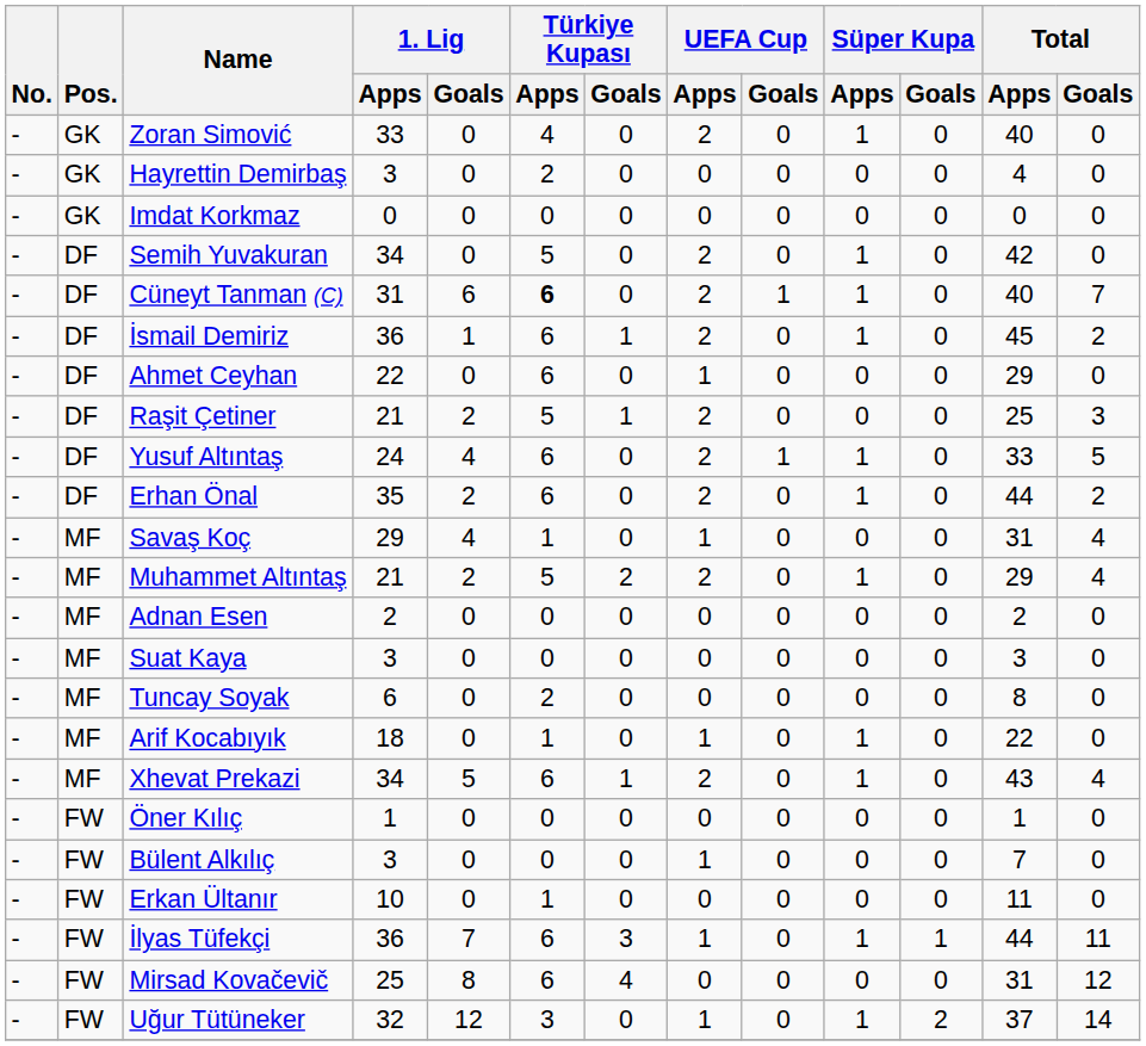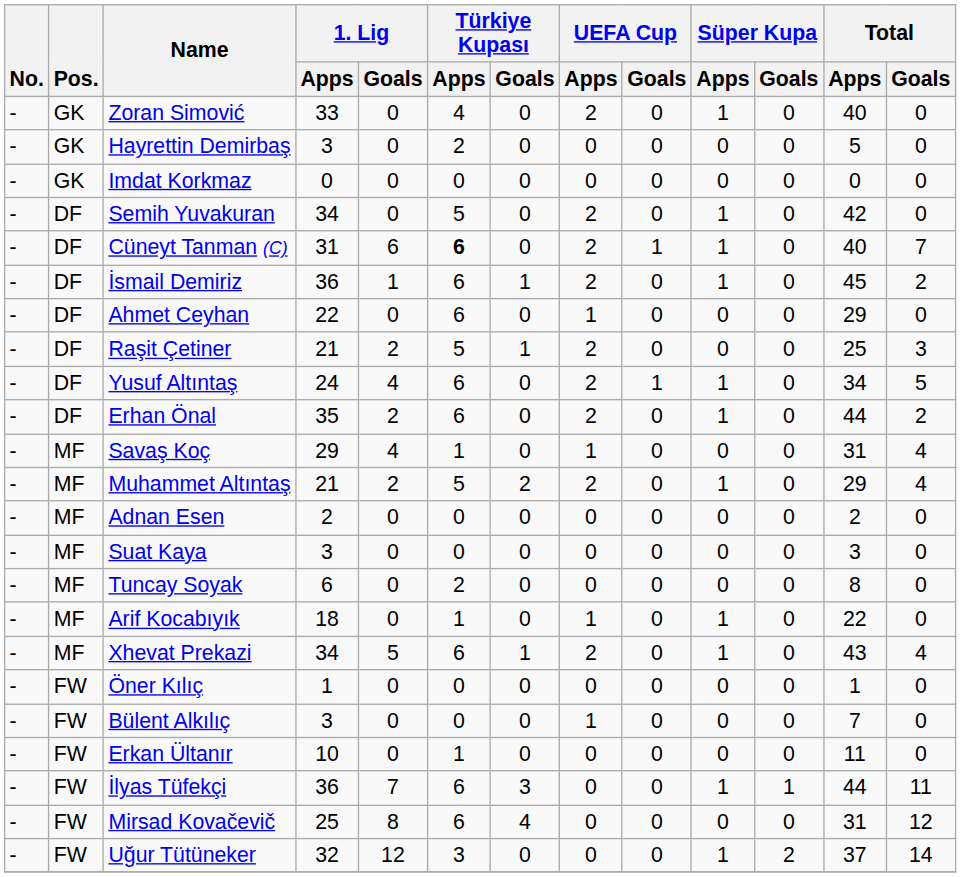 <table class="wikitable" style="text-align:center">
 <tr>
 <th rowspan="2" valign="bottom">No.</th>
 <th rowspan="2" valign="bottom">Pos.</th>
 <th rowspan="2">Name</th>
 <th colspan="2" width="85"><a href='#'>1. Lig</a></th>
 <th colspan="2" width="85"><a href='#'>Türkiye Kupası</a></th>
 <th colspan="2" width="85"><a href='#'>UEFA Cup</a></th>
 <th colspan="2" width="85"><a href='#'>Süper Kupa</a></th>
 <th colspan="2" width="85">Total</th>
 </tr>
 <tr>
 <th>Apps</th>
 <th>Goals</th>
 <th>Apps</th>
 <th>Goals</th>
 <th>Apps</th>
 <th>Goals</th>
 <th>Apps</th>
 <th>Goals</th>
 <th>Apps</th>
 <th>Goals</th>
 </tr>
 <tr>
 <td align="left">-</td>
 <td align="left">GK</td>
 <td align="left"> <a href='#'>Zoran Simović</a></td>
 <td>33</td>
 <td>0</td>
 <td>4</td>
 <td>0</td>
 <td>2</td>
 <td>0</td>
 <td>1</td>
 <td>0</td>
 <td>40</td>
 <td>0</td>
 </tr>
 <tr>
 <td align="left">-</td>
 <td align="left">GK</td>
 <td align="left"> <a href='#'>Hayrettin Demirbaş</a></td>
 <td>3</td>
 <td>0</td>
 <td>2</td>
 <td>0</td>
 <td>0</td>
 <td>0</td>
 <td>0</td>
 <td>0</td>
-<td>4</td>
+<td>5</td>
 <td>0</td>
 </tr>
 <tr>
 <td align="left">-</td>
 <td align="left">GK</td>
 <td align="left"> <a href='#'>Imdat Korkmaz</a></td>
 <td>0</td>
 <td>0</td>
 <td>0</td>
 <td>0</td>
 <td>0</td>
 <td>0</td>
 <td>0</td>
 <td>0</td>
 <td>0</td>
 <td>0</td>
 </tr>
 <tr>
 <td align="left">-</td>
 <td align="left">DF</td>
 <td align="left"> <a href='#'>Semih Yuvakuran</a></td>
 <td>34</td>
 <td>0</td>
 <td>5</td>
 <td>0</td>
 <td>2</td>
 <td>0</td>
 <td>1</td>
 <td>0</td>
 <td>42</td>
 <td>0</td>
 </tr>
 <tr>
 <td align="left">-</td>
 <td align="left">DF</td>
 <td align="left"> <a href='#'>Cüneyt Tanman</a> <small><em><a href='#'>(C)</a></em></small></td>
 <td>31</td>
 <td>6</td>
 <td><strong>6</strong></td>
 <td>0</td>
 <td>2</td>
 <td>1</td>
 <td>1</td>
 <td>0</td>
 <td>40</td>
 <td>7</td>
 </tr>
 <tr>
 <td align="left">-</td>
 <td align="left">DF</td>
 <td align="left"> <a href='#'>İsmail Demiriz</a></td>
 <td>36</td>
 <td>1</td>
 <td>6</td>
 <td>1</td>
 <td>2</td>
 <td>0</td>
 <td>1</td>
 <td>0</td>
 <td>45</td>
 <td>2</td>
 </tr>
 <tr>
 <td align="left">-</td>
 <td align="left">DF</td>
 <td align="left"> <a href='#'>Ahmet Ceyhan</a></td>
 <td>22</td>
 <td>0</td>
 <td>6</td>
 <td>0</td>
 <td>1</td>
 <td>0</td>
 <td>0</td>
 <td>0</td>
 <td>29</td>
 <td>0</td>
 </tr>
 <tr>
 <td align="left">-</td>
 <td align="left">DF</td>
 <td align="left"> <a href='#'>Raşit Çetiner</a></td>
 <td>21</td>
 <td>2</td>
 <td>5</td>
 <td>1</td>
 <td>2</td>
 <td>0</td>
 <td>0</td>
 <td>0</td>
 <td>25</td>
 <td>3</td>
 </tr>
 <tr>
 <td align="left">-</td>
 <td align="left">DF</td>
 <td align="left"> <a href='#'>Yusuf Altıntaş</a></td>
 <td>24</td>
 <td>4</td>
 <td>6</td>
 <td>0</td>
 <td>2</td>
 <td>1</td>
 <td>1</td>
 <td>0</td>
-<td>33</td>
+<td>34</td>
 <td>5</td>
 </tr>
 <tr>
 <td align="left">-</td>
 <td align="left">DF</td>
 <td align="left"> <a href='#'>Erhan Önal</a></td>
 <td>35</td>
 <td>2</td>
 <td>6</td>
 <td>0</td>
 <td>2</td>
 <td>0</td>
 <td>1</td>
 <td>0</td>
 <td>44</td>
 <td>2</td>
 </tr>
 <tr>
 <td align="left">-</td>
 <td align="left">MF</td>
 <td align="left"> <a href='#'>Savaş Koç</a></td>
 <td>29</td>
 <td>4</td>
 <td>1</td>
 <td>0</td>
 <td>1</td>
 <td>0</td>
 <td>0</td>
 <td>0</td>
 <td>31</td>
 <td>4</td>
 </tr>
 <tr>
 <td align="left">-</td>
 <td align="left">MF</td>
 <td align="left"> <a href='#'>Muhammet Altıntaş</a></td>
 <td>21</td>
 <td>2</td>
 <td>5</td>
 <td>2</td>
 <td>2</td>
 <td>0</td>
 <td>1</td>
 <td>0</td>
 <td>29</td>
 <td>4</td>
 </tr>
 <tr>
 <td align="left">-</td>
 <td align="left">MF</td>
 <td align="left"> <a href='#'>Adnan Esen</a></td>
 <td>2</td>
 <td>0</td>
 <td>0</td>
 <td>0</td>
 <td>0</td>
 <td>0</td>
 <td>0</td>
 <td>0</td>
 <td>2</td>
 <td>0</td>
 </tr>
 <tr>
 <td align="left">-</td>
 <td align="left">MF</td>
 <td align="left"> <a href='#'>Suat Kaya</a></td>
 <td>3</td>
 <td>0</td>
 <td>0</td>
 <td>0</td>
 <td>0</td>
 <td>0</td>
 <td>0</td>
 <td>0</td>
 <td>3</td>
 <td>0</td>
 </tr>
 <tr>
 <td align="left">-</td>
 <td align="left">MF</td>
 <td align="left"> <a href='#'>Tuncay Soyak</a></td>
 <td>6</td>
 <td>0</td>
 <td>2</td>
 <td>0</td>
 <td>0</td>
 <td>0</td>
 <td>0</td>
 <td>0</td>
 <td>8</td>
 <td>0</td>
 </tr>
 <tr>
 <td align="left">-</td>
 <td align="left">MF</td>
 <td align="left"> <a href='#'>Arif Kocabıyık</a></td>
 <td>18</td>
 <td>0</td>
 <td>1</td>
 <td>0</td>
 <td>1</td>
 <td>0</td>
 <td>1</td>
 <td>0</td>
 <td>22</td>
 <td>0</td>
 </tr>
 <tr>
 <td align="left">-</td>
 <td align="left">MF</td>
 <td align="left"> <a href='#'>Xhevat Prekazi</a></td>
 <td>34</td>
 <td>5</td>
 <td>6</td>
 <td>1</td>
 <td>2</td>
 <td>0</td>
 <td>1</td>
 <td>0</td>
 <td>43</td>
 <td>4</td>
 </tr>
 <tr>
 <td align="left">-</td>
 <td align="left">FW</td>
 <td align="left"> <a href='#'>Öner Kılıç</a></td>
 <td>1</td>
 <td>0</td>
 <td>0</td>
 <td>0</td>
 <td>0</td>
 <td>0</td>
 <td>0</td>
 <td>0</td>
 <td>1</td>
 <td>0</td>
 </tr>
 <tr>
 <td align="left">-</td>
 <td align="left">FW</td>
 <td align="left"> <a href='#'>Bülent Alkılıç</a></td>
 <td>3</td>
 <td>0</td>
 <td>0</td>
 <td>0</td>
 <td>1</td>
 <td>0</td>
 <td>0</td>
 <td>0</td>
 <td>7</td>
 <td>0</td>
 </tr>
 <tr>
 <td align="left">-</td>
 <td align="left">FW</td>
 <td align="left"> <a href='#'>Erkan Ültanır</a></td>
 <td>10</td>
 <td>0</td>
 <td>1</td>
 <td>0</td>
 <td>0</td>
 <td>0</td>
 <td>0</td>
 <td>0</td>
 <td>11</td>
 <td>0</td>
 </tr>
 <tr>
 <td align="left">-</td>
 <td align="left">FW</td>
 <td align="left"> <a href='#'>İlyas Tüfekçi</a></td>
 <td>36</td>
 <td>7</td>
 <td>6</td>
 <td>3</td>
-<td>1</td>
+<td>0</td>
 <td>0</td>
 <td>1</td>
 <td>1</td>
 <td>44</td>
 <td>11</td>
 </tr>
 <tr>
 <td align="left">-</td>
 <td align="left">FW</td>
 <td align="left"> <a href='#'>Mirsad Kovačevič</a></td>
 <td>25</td>
 <td>8</td>
 <td>6</td>
 <td>4</td>
 <td>0</td>
 <td>0</td>
 <td>0</td>
 <td>0</td>
 <td>31</td>
 <td>12</td>
 </tr>
 <tr>
 <td align="left">-</td>
 <td align="left">FW</td>
 <td align="left"> <a href='#'>Uğur Tütüneker</a></td>
 <td>32</td>
 <td>12</td>
 <td>3</td>
 <td>0</td>
-<td>1</td>
+<td>0</td>
 <td>0</td>
 <td>1</td>
 <td>2</td>
 <td>37</td>
 <td>14</td>
 </tr>
 <tr>
 </tr>
 </table>
